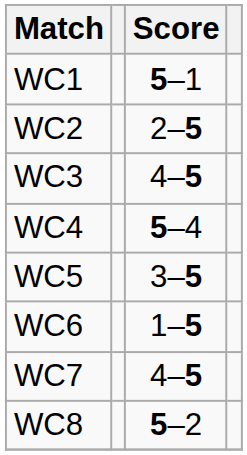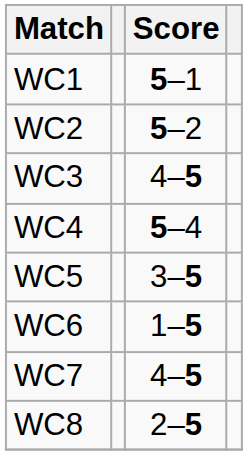 <table class="wikitable" style="font-size: 100%; margin: 1em auto 1em auto;">
 <tr>
 <th>Match</th>
 <th></th>
 <th>Score</th>
 <th></th>
 </tr>
 <tr>
 <td>WC1</td>
 <td><strong></strong></td>
 <td align="center"><strong>5</strong>–1</td>
 <td></td>
 </tr>
 <tr>
 <td>WC2</td>
 <td></td>
-<td align="center">2–<strong>5</strong></td>
+<td align="center"><strong>5</strong>–2</td>
 <td><strong></strong></td>
 </tr>
 <tr>
 <td>WC3</td>
 <td><strong></strong></td>
 <td align="center">4–<strong>5</strong></td>
 <td></td>
 </tr>
 <tr>
 <td>WC4</td>
 <td></td>
 <td align="center"><strong>5</strong>–4</td>
 <td><strong></strong></td>
 </tr>
 <tr>
 <td>WC5</td>
 <td></td>
 <td align="center">3–<strong>5</strong></td>
 <td><strong></strong></td>
 </tr>
 <tr>
 <td>WC6</td>
 <td></td>
 <td align="center">1–<strong>5</strong></td>
 <td><strong></strong></td>
 </tr>
 <tr>
 <td>WC7</td>
 <td></td>
 <td align="center">4–<strong>5</strong></td>
 <td><strong></strong></td>
 </tr>
 <tr>
 <td>WC8</td>
 <td><strong></strong></td>
-<td align="center"><strong>5</strong>–2</td>
+<td align="center">2–<strong>5</strong></td>
 <td></td>
 </tr>
 <tr>
 </tr>
 </table>
